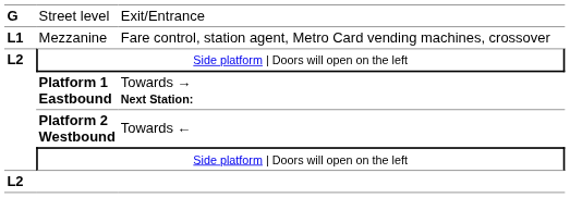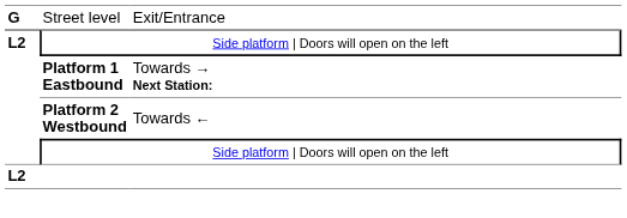 <table table border=0 cellspacing=0 cellpadding=3>
 <tr>
 <td style="border-bottom:solid 1px gray;border-top:solid 1px gray;" width=30 valign=top><strong>G</strong></td>
 <td style="border-top:solid 1px gray;border-bottom:solid 1px gray;" width=85 valign=top>Street level</td>
 <td style="border-top:solid 1px gray;border-bottom:solid 1px gray;" width=500 valign=top>Exit/Entrance</td>
-</tr>
-<tr>
-<td valign=top><strong>L1</strong></td>
-<td valign=top>Mezzanine</td>
-<td valign=top>Fare control, station agent, Metro Card vending machines, crossover<br></td>
 </tr>
 <tr>
 <td style="border-top:solid 1px gray;border-bottom:solid 1px gray;" width=30 rowspan=4 valign=top><strong>L2</strong></td>
 <td style="border-top:solid 1px gray;border-right:solid 2px black;border-left:solid 2px black;border-bottom:solid 2px black;text-align:center;" colspan=2><small><a href='#'>Side platform</a> | Doors will open on the left </small></td>
 </tr>
 <tr>
 <td style="border-bottom:solid 1px gray;" width=85><span><strong>Platform 1</strong><br><strong>Eastbound</strong></span></td>
 <td style="border-bottom:solid 1px gray;" width=500>Towards → <br><small><strong>Next Station:</strong> </small></td>
 </tr>
 <tr>
 <td><span><strong>Platform 2</strong><br><strong>Westbound</strong></span></td>
 <td>Towards ← </td>
 </tr>
 <tr>
 <td style="border-top:solid 2px black;border-right:solid 2px black;border-left:solid 2px black;border-bottom:solid 1px gray;" colspan=2  align=center><small><a href='#'>Side platform</a> | Doors will open on the left </small></td>
 </tr>
 <tr>
 <td style="border-bottom:solid 1px gray;" width=30 rowspan=2 valign=top><strong>L2</strong></td>
 <td style="border-bottom:solid 1px gray;" width=85></td>
 <td style="border-bottom:solid 1px gray;" width=500></td>
 </tr>
 <tr>
 </tr>
 </table>
